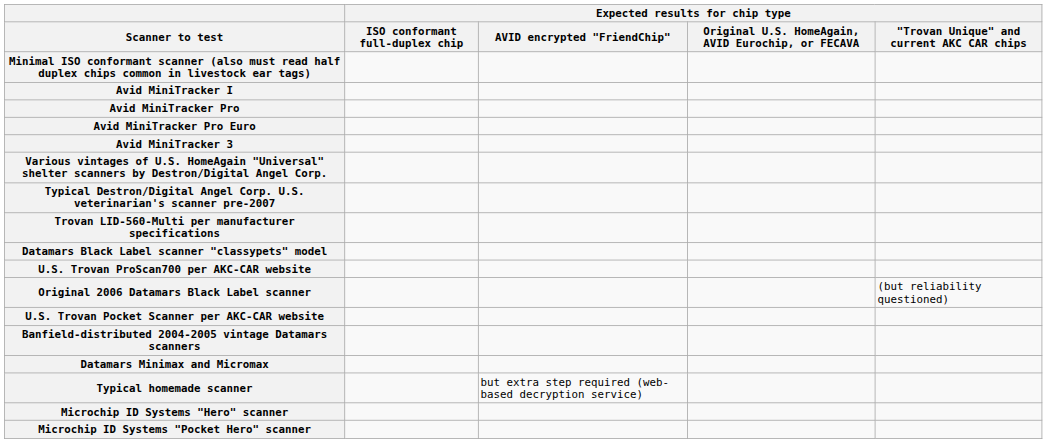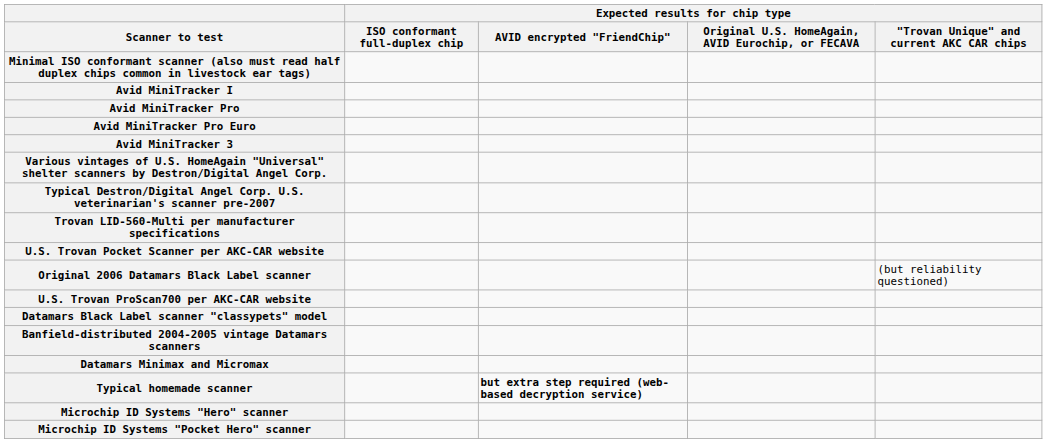 <table class="wikitable" border="1">
 <tr>
 <th></th>
 <th colspan="4">Expected results for chip type</th>
 </tr>
 <tr>
 <th>Scanner to test</th>
 <th>ISO conformant full-duplex chip</th>
 <th>AVID encrypted "FriendChip"</th>
 <th>Original U.S. HomeAgain, AVID Eurochip, or FECAVA</th>
 <th>"Trovan Unique" and current AKC CAR chips</th>
 </tr>
 <tr>
 <th>Minimal ISO conformant scanner (also must read half duplex chips common in livestock ear tags)</th>
 <td></td>
 <td></td>
 <td></td>
 <td></td>
 </tr>
 <tr>
 <th>Avid MiniTracker I</th>
 <td></td>
 <td></td>
 <td></td>
 <td></td>
 </tr>
 <tr>
 <th>Avid MiniTracker Pro</th>
 <td></td>
 <td></td>
 <td></td>
 <td></td>
 </tr>
 <tr>
 <th>Avid MiniTracker Pro Euro</th>
 <td></td>
 <td></td>
 <td></td>
 <td></td>
 </tr>
 <tr>
 <th>Avid MiniTracker 3</th>
 <td></td>
 <td></td>
 <td></td>
 <td></td>
 </tr>
 <tr>
 <th>Various vintages of U.S. HomeAgain "Universal" shelter scanners by Destron/Digital Angel Corp.</th>
 <td></td>
 <td></td>
 <td></td>
 <td></td>
 </tr>
 <tr>
 <th>Typical Destron/Digital Angel Corp. U.S. veterinarian's scanner pre-2007</th>
 <td></td>
 <td></td>
 <td></td>
 <td></td>
 </tr>
 <tr>
 <th>Trovan LID-560-Multi per manufacturer specifications</th>
 <td></td>
 <td></td>
 <td></td>
 <td></td>
 </tr>
 <tr>
-<th>Datamars Black Label scanner "classypets" model</th>
-<td></td>
-<td></td>
-<td></td>
-<td></td>
-</tr>
-<tr>
-<th>U.S. Trovan ProScan700 per AKC-CAR website</th>
+<th>U.S. Trovan Pocket Scanner per AKC-CAR website</th>
 <td></td>
 <td></td>
 <td></td>
 <td></td>
 </tr>
 <tr>
 <th>Original 2006 Datamars Black Label scanner</th>
 <td></td>
 <td></td>
 <td></td>
 <td> (but reliability questioned)</td>
 </tr>
 <tr>
-<th>U.S. Trovan Pocket Scanner per AKC-CAR website</th>
+<th>U.S. Trovan ProScan700 per AKC-CAR website</th>
+<td></td>
+<td></td>
+<td></td>
+<td></td>
+</tr>
+<tr>
+<th>Datamars Black Label scanner "classypets" model</th>
 <td></td>
 <td></td>
 <td></td>
 <td></td>
 </tr>
 <tr>
 <th>Banfield-distributed 2004-2005 vintage Datamars scanners</th>
 <td></td>
 <td></td>
 <td></td>
 <td></td>
 </tr>
 <tr>
 <th>Datamars Minimax and Micromax</th>
 <td></td>
 <td></td>
 <td></td>
 <td></td>
 </tr>
 <tr>
 <th>Typical homemade scanner</th>
 <td></td>
-<td> but extra step required (web-based decryption service)</td>
+<td><strong> but extra step required (web-based decryption service)</strong></td>
 <td></td>
 <td></td>
 </tr>
 <tr>
 <th>Microchip ID Systems "Hero" scanner</th>
 <td></td>
 <td></td>
 <td></td>
 <td></td>
 </tr>
 <tr>
 <th>Microchip ID Systems "Pocket Hero" scanner</th>
 <td></td>
 <td></td>
 <td></td>
 <td></td>
 </tr>
 </table>
